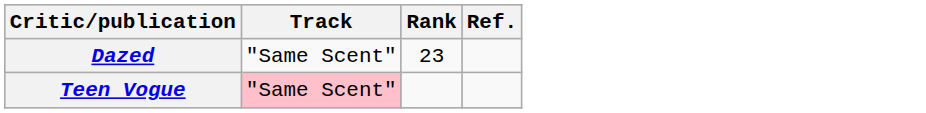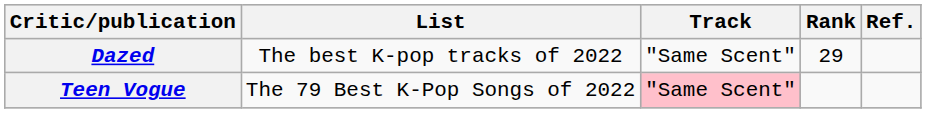 <table class="wikitable plainrowheaders" style="text-align:center">
 <tr>
 <th>Critic/publication</th>
+<th>List</th>
 <th>Track</th>
 <th>Rank</th>
 <th>Ref.</th>
 </tr>
 <tr>
 <th scope="row"><em><a href='#'>Dazed</a></em></th>
+<td>The best K-pop tracks of 2022</td>
 <td>"Same Scent"</td>
-<td align="center">23</td>
+<td align="center">29</td>
 <td style="text-align:center"></td>
 </tr>
 <tr>
 <th scope="row"><em><a href='#'>Teen Vogue</a></em></th>
+<td>The 79 Best K-Pop Songs of 2022</td>
 <td style="background: pink;">"Same Scent"</td>
 <td></td>
 <td style="text-align:center;"></td>
 </tr>
 </table>
